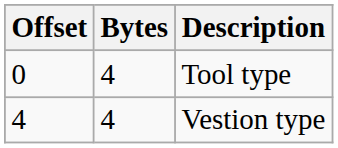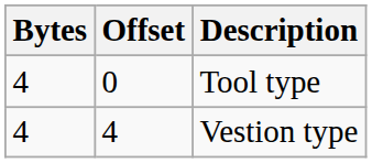 <table class="wikitable">
 <tr>
+<th>Bytes</th>
 <th>Offset</th>
-<th>Bytes</th>
 <th>Description</th>
 </tr>
 <tr>
+<td>4</td>
 <td>0</td>
-<td>4</td>
 <td>Tool type</td>
 </tr>
 <tr>
 <td>4</td>
 <td>4</td>
 <td>Vestion type</td>
 </tr>
 </table>
